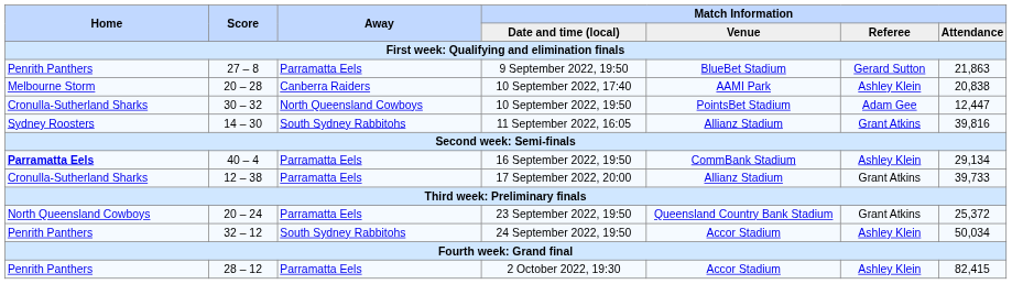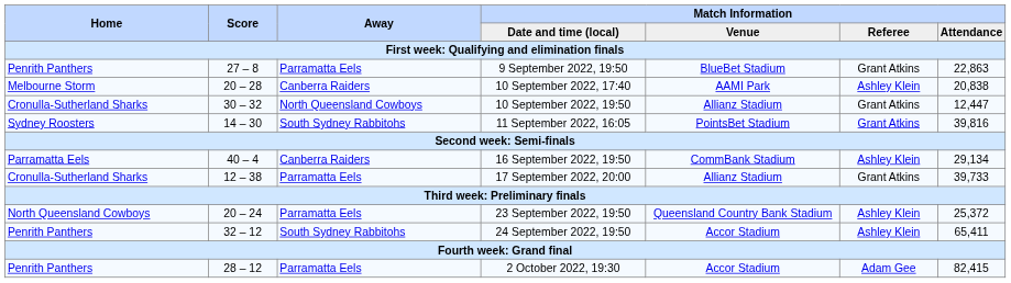 <table border="1" cellpadding="3" cellspacing="0" style="border-collapse:collapse; font-size:90%; text-align:center; width:100%;">
 <tr style="background:#c1d8ff;">
 <th rowspan="2" style="width:21%;">Home</th>
 <th rowspan="2" style="width:7%;">Score</th>
 <th rowspan="2" style="width:21%;">Away</th>
 <th colspan=6>Match Information</th>
 </tr>
 <tr style="background:#efefef;">
 <th width=17%>Date and time (local)</th>
 <th width=20%>Venue</th>
 <th width=10%>Referee</th>
 <th width=6%>Attendance</th>
 </tr>
 <tr style="background:#d0e7ff;">
 <td colspan=7><strong>First week: Qualifying and elimination finals</strong></td>
 </tr>
 <tr style="background:#f5faff;">
 <td align=left> <a href='#'>Penrith Panthers</a></td>
 <td>27 – 8</td>
 <td align=left> <a href='#'>Parramatta Eels</a></td>
 <td>9 September 2022, 19:50</td>
 <td><a href='#'>BlueBet Stadium</a></td>
-<td><a href='#'>Gerard Sutton</a></td>
-<td>21,863</td>
+<td>Grant Atkins</td>
+<td>22,863</td>
 </tr>
 <tr style="background:#f5faff;">
 <td align=left> <a href='#'>Melbourne Storm</a></td>
 <td>20 – 28</td>
 <td align=left> <a href='#'>Canberra Raiders</a></td>
 <td>10 September 2022, 17:40</td>
 <td><a href='#'>AAMI Park</a></td>
 <td><a href='#'>Ashley Klein</a></td>
 <td>20,838</td>
 </tr>
 <tr style="background:#f5faff;">
 <td align=left> <a href='#'>Cronulla-Sutherland Sharks</a></td>
 <td>30 – 32</td>
 <td align=left> <a href='#'>North Queensland Cowboys</a></td>
 <td>10 September 2022, 19:50</td>
-<td><a href='#'>PointsBet Stadium</a></td>
-<td><a href='#'>Adam Gee</a></td>
+<td><a href='#'>Allianz Stadium</a></td>
+<td>Grant Atkins</td>
 <td>12,447</td>
 </tr>
 <tr style="background:#f5faff;">
 <td align=left> <a href='#'>Sydney Roosters</a></td>
 <td>14 – 30</td>
 <td align=left> <a href='#'>South Sydney Rabbitohs</a></td>
 <td>11 September 2022, 16:05</td>
-<td><a href='#'>Allianz Stadium</a></td>
+<td><a href='#'>PointsBet Stadium</a></td>
 <td><a href='#'>Grant Atkins</a></td>
 <td>39,816</td>
 </tr>
 <tr style="background:#d0e7ff;">
 <td colspan=7><strong>Second week: Semi-finals</strong></td>
 </tr>
 <tr style="background:#f5faff;">
-<td align=left><strong> <a href='#'>Parramatta Eels</a></strong></td>
+<td align=left> <a href='#'>Parramatta Eels</a></td>
 <td>40 – 4</td>
-<td align=left> <a href='#'>Parramatta Eels</a></td>
+<td align=left> <a href='#'>Canberra Raiders</a></td>
 <td>16 September 2022, 19:50</td>
 <td><a href='#'>CommBank Stadium</a></td>
 <td><a href='#'>Ashley Klein</a></td>
 <td>29,134</td>
 </tr>
 <tr style="background:#f5faff;">
 <td align=left> <a href='#'>Cronulla-Sutherland Sharks</a></td>
 <td>12 – 38</td>
 <td align=left> <a href='#'>Parramatta Eels</a></td>
 <td>17 September 2022, 20:00</td>
 <td><a href='#'>Allianz Stadium</a></td>
 <td>Grant Atkins</td>
 <td>39,733</td>
 </tr>
 <tr style="background:#d0e7ff;">
 <td colspan=7><strong>Third week: Preliminary finals</strong></td>
 </tr>
 <tr style="background:#f5faff;">
 <td align=left> <a href='#'>North Queensland Cowboys</a></td>
 <td>20 – 24</td>
 <td align=left> <a href='#'>Parramatta Eels</a></td>
 <td>23 September 2022, 19:50</td>
 <td><a href='#'>Queensland Country Bank Stadium</a></td>
-<td>Grant Atkins</td>
+<td><a href='#'>Ashley Klein</a></td>
 <td>25,372</td>
 </tr>
 <tr style="background:#f5faff;">
 <td align=left> <a href='#'>Penrith Panthers</a></td>
 <td>32  –  12</td>
 <td align=left> <a href='#'>South Sydney Rabbitohs</a></td>
 <td>24 September 2022, 19:50</td>
 <td><a href='#'>Accor Stadium</a></td>
 <td><a href='#'>Ashley Klein</a></td>
-<td>50,034</td>
+<td>65,411</td>
 </tr>
 <tr style="background:#d0e7ff;">
 <td colspan=7><strong>Fourth week: Grand final</strong></td>
 </tr>
 <tr style="background:#f5faff;">
 <td align=left> <a href='#'>Penrith Panthers</a></td>
 <td>28 – 12</td>
 <td align=left> <a href='#'>Parramatta Eels</a></td>
 <td>2 October 2022, 19:30</td>
 <td><a href='#'>Accor Stadium</a></td>
-<td><a href='#'>Ashley Klein</a></td>
+<td><a href='#'>Adam Gee</a></td>
 <td>82,415</td>
 </tr>
 </table>
